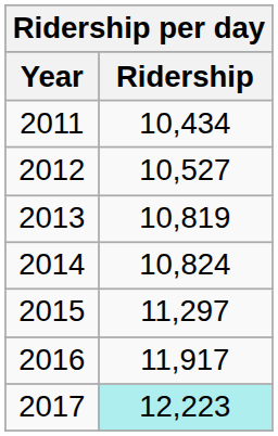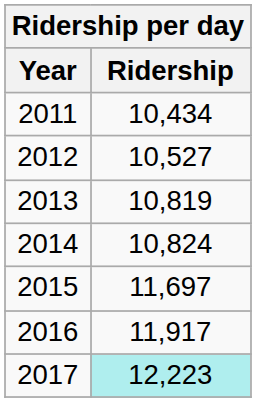 <table class="wikitable" style="margin: 1em 0.2em; text-align: center;">
 <tr style="background: #ddd;">
 <th colspan="2">Ridership per day </th>
 </tr>
 <tr>
 <th>Year</th>
 <th>Ridership</th>
 </tr>
 <tr>
 <td>2011</td>
 <td>10,434</td>
 </tr>
 <tr>
 <td>2012</td>
 <td>10,527</td>
 </tr>
 <tr>
 <td>2013</td>
 <td>10,819</td>
 </tr>
 <tr>
 <td>2014</td>
 <td>10,824</td>
 </tr>
 <tr>
 <td>2015</td>
-<td>11,297</td>
+<td>11,697</td>
 </tr>
 <tr>
 <td>2016</td>
 <td>11,917</td>
 </tr>
 <tr>
 <td>2017</td>
 <td style="background: paleturquoise;">12,223</td>
 </tr>
 </table>
